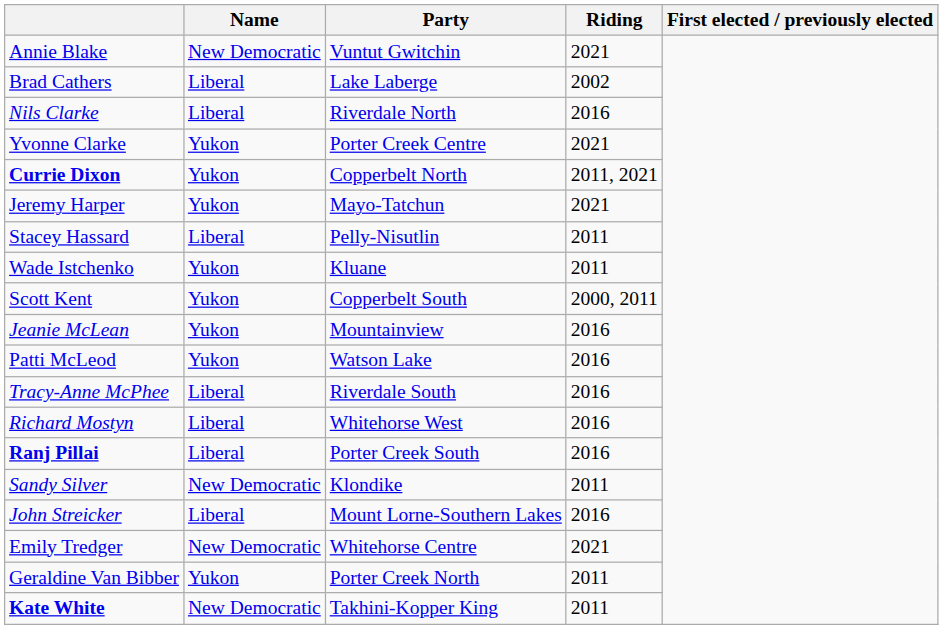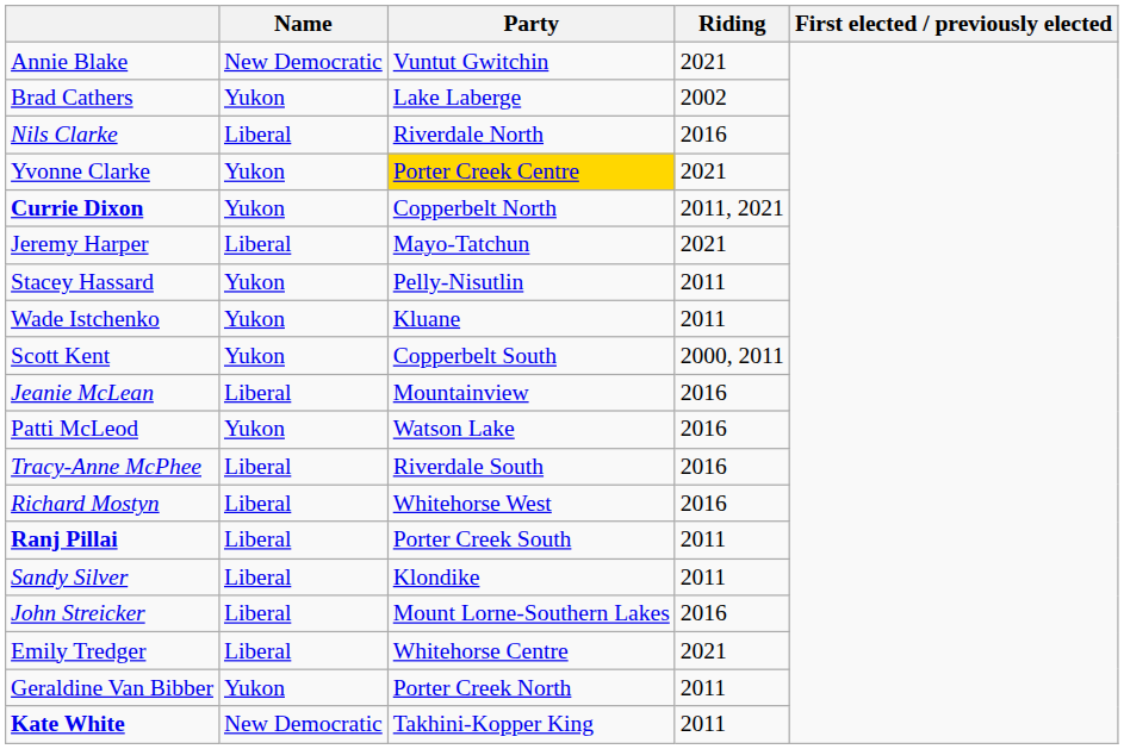 <table class="wikitable sortable">
 <tr>
 <th></th>
 <th>Name</th>
 <th>Party</th>
 <th>Riding</th>
 <th>First elected / previously elected</th>
 </tr>
 <tr>
 <td><a href='#'>Annie Blake</a></td>
 <td><a href='#'>New Democratic</a></td>
 <td><a href='#'>Vuntut Gwitchin</a></td>
 <td>2021</td>
 </tr>
 <tr>
 <td><a href='#'>Brad Cathers</a></td>
-<td><a href='#'>Liberal</a></td>
+<td><a href='#'>Yukon</a></td>
 <td><a href='#'>Lake Laberge</a></td>
 <td>2002</td>
 </tr>
 <tr>
 <td><em><a href='#'>Nils Clarke</a></em></td>
 <td><a href='#'>Liberal</a></td>
 <td><a href='#'>Riverdale North</a></td>
 <td>2016</td>
 </tr>
 <tr>
 <td><a href='#'>Yvonne Clarke</a></td>
 <td><a href='#'>Yukon</a></td>
-<td><a href='#'>Porter Creek Centre</a></td>
+<td style="background: gold;"><a href='#'>Porter Creek Centre</a></td>
 <td>2021</td>
 </tr>
 <tr>
 <td><strong><a href='#'>Currie Dixon</a></strong></td>
 <td><a href='#'>Yukon</a></td>
 <td><a href='#'>Copperbelt North</a></td>
 <td>2011, 2021</td>
 </tr>
 <tr>
 <td><a href='#'>Jeremy Harper</a></td>
-<td><a href='#'>Yukon</a></td>
+<td><a href='#'>Liberal</a></td>
 <td><a href='#'>Mayo-Tatchun</a></td>
 <td>2021</td>
 </tr>
 <tr>
 <td><a href='#'>Stacey Hassard</a></td>
-<td><a href='#'>Liberal</a></td>
+<td><a href='#'>Yukon</a></td>
 <td><a href='#'>Pelly-Nisutlin</a></td>
 <td>2011</td>
 </tr>
 <tr>
 <td><a href='#'>Wade Istchenko</a></td>
 <td><a href='#'>Yukon</a></td>
 <td><a href='#'>Kluane</a></td>
 <td>2011</td>
 </tr>
 <tr>
 <td><a href='#'>Scott Kent</a></td>
 <td><a href='#'>Yukon</a></td>
 <td><a href='#'>Copperbelt South</a></td>
 <td>2000, 2011</td>
 </tr>
 <tr>
 <td><em><a href='#'>Jeanie McLean</a></em></td>
-<td><a href='#'>Yukon</a></td>
+<td><a href='#'>Liberal</a></td>
 <td><a href='#'>Mountainview</a></td>
 <td>2016</td>
 </tr>
 <tr>
 <td><a href='#'>Patti McLeod</a></td>
 <td><a href='#'>Yukon</a></td>
 <td><a href='#'>Watson Lake</a></td>
 <td>2016</td>
 </tr>
 <tr>
 <td><em><a href='#'>Tracy-Anne McPhee</a></em></td>
 <td><a href='#'>Liberal</a></td>
 <td><a href='#'>Riverdale South</a></td>
 <td>2016</td>
 </tr>
 <tr>
 <td><em><a href='#'>Richard Mostyn</a></em></td>
 <td><a href='#'>Liberal</a></td>
 <td><a href='#'>Whitehorse West</a></td>
 <td>2016</td>
 </tr>
 <tr>
 <td><strong><a href='#'>Ranj Pillai</a></strong></td>
 <td><a href='#'>Liberal</a></td>
 <td><a href='#'>Porter Creek South</a></td>
-<td>2016</td>
+<td>2011</td>
 </tr>
 <tr>
 <td><em><a href='#'>Sandy Silver</a></em></td>
-<td><a href='#'>New Democratic</a></td>
+<td><a href='#'>Liberal</a></td>
 <td><a href='#'>Klondike</a></td>
 <td>2011</td>
 </tr>
 <tr>
 <td><em><a href='#'>John Streicker</a></em></td>
 <td><a href='#'>Liberal</a></td>
 <td><a href='#'>Mount Lorne-Southern Lakes</a></td>
 <td>2016</td>
 </tr>
 <tr>
 <td><a href='#'>Emily Tredger</a></td>
-<td><a href='#'>New Democratic</a></td>
+<td><a href='#'>Liberal</a></td>
 <td><a href='#'>Whitehorse Centre</a></td>
 <td>2021</td>
 </tr>
 <tr>
 <td><a href='#'>Geraldine Van Bibber</a></td>
 <td><a href='#'>Yukon</a></td>
 <td><a href='#'>Porter Creek North</a></td>
 <td>2011</td>
 </tr>
 <tr>
 <td><strong><a href='#'>Kate White</a></strong></td>
 <td><a href='#'>New Democratic</a></td>
 <td><a href='#'>Takhini-Kopper King</a></td>
 <td>2011</td>
 </tr>
 </table>
